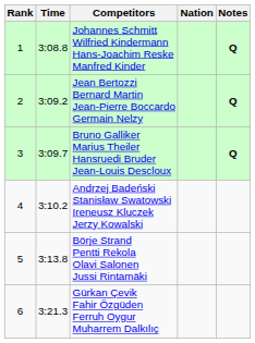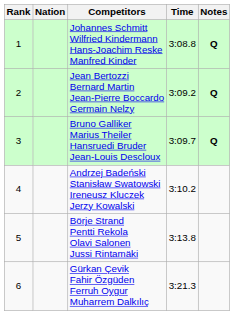 <table class="wikitable sortable" style="text-align:center">
 <tr>
 <th>Rank</th>
+<th>Nation</th>
+<th>Competitors</th>
 <th>Time</th>
-<th>Competitors</th>
-<th>Nation</th>
 <th>Notes</th>
 </tr>
 <tr bgcolor=ccffcc>
 <td>1</td>
+<td align=left></td>
+<td align=left><a href='#'>Johannes Schmitt</a><br><a href='#'>Wilfried Kindermann</a><br><a href='#'>Hans-Joachim Reske</a><br><a href='#'>Manfred Kinder</a></td>
 <td>3:08.8</td>
-<td align=left><a href='#'>Johannes Schmitt</a><br><a href='#'>Wilfried Kindermann</a><br><a href='#'>Hans-Joachim Reske</a><br><a href='#'>Manfred Kinder</a></td>
-<td align=left></td>
 <td><strong>Q</strong></td>
 </tr>
 <tr bgcolor=ccffcc>
 <td>2</td>
+<td align=left></td>
+<td align=left><a href='#'>Jean Bertozzi</a><br><a href='#'>Bernard Martin</a><br><a href='#'>Jean-Pierre Boccardo</a><br><a href='#'>Germain Nelzy</a></td>
 <td>3:09.2</td>
-<td align=left><a href='#'>Jean Bertozzi</a><br><a href='#'>Bernard Martin</a><br><a href='#'>Jean-Pierre Boccardo</a><br><a href='#'>Germain Nelzy</a></td>
-<td align=left></td>
 <td><strong>Q</strong></td>
 </tr>
 <tr bgcolor=ccffcc>
 <td>3</td>
+<td align=left></td>
+<td align=left><a href='#'>Bruno Galliker</a><br><a href='#'>Marius Theiler</a><br><a href='#'>Hansruedi Bruder</a><br><a href='#'>Jean-Louis Descloux</a></td>
 <td>3:09.7</td>
-<td align=left><a href='#'>Bruno Galliker</a><br><a href='#'>Marius Theiler</a><br><a href='#'>Hansruedi Bruder</a><br><a href='#'>Jean-Louis Descloux</a></td>
-<td align=left></td>
 <td><strong>Q</strong></td>
 </tr>
 <tr>
 <td>4</td>
+<td align=left></td>
+<td align=left><a href='#'>Andrzej Badeński</a><br><a href='#'>Stanisław Swatowski</a><br><a href='#'>Ireneusz Kluczek</a><br><a href='#'>Jerzy Kowalski</a></td>
 <td>3:10.2</td>
-<td align=left><a href='#'>Andrzej Badeński</a><br><a href='#'>Stanisław Swatowski</a><br><a href='#'>Ireneusz Kluczek</a><br><a href='#'>Jerzy Kowalski</a></td>
-<td align=left></td>
 <td></td>
 </tr>
 <tr>
 <td>5</td>
+<td align=left></td>
+<td align=left><a href='#'>Börje Strand</a><br><a href='#'>Pentti Rekola</a><br><a href='#'>Olavi Salonen</a><br><a href='#'>Jussi Rintamäki</a></td>
 <td>3:13.8</td>
-<td align=left><a href='#'>Börje Strand</a><br><a href='#'>Pentti Rekola</a><br><a href='#'>Olavi Salonen</a><br><a href='#'>Jussi Rintamäki</a></td>
-<td align=left></td>
 <td></td>
 </tr>
 <tr>
 <td>6</td>
+<td align=left></td>
+<td align=left><a href='#'>Gürkan Çevik</a><br><a href='#'>Fahir Özgüden</a><br><a href='#'>Ferruh Oygur</a><br><a href='#'>Muharrem Dalkılıç</a></td>
 <td>3:21.3</td>
-<td align=left><a href='#'>Gürkan Çevik</a><br><a href='#'>Fahir Özgüden</a><br><a href='#'>Ferruh Oygur</a><br><a href='#'>Muharrem Dalkılıç</a></td>
-<td align=left></td>
 <td></td>
 </tr>
 </table>
